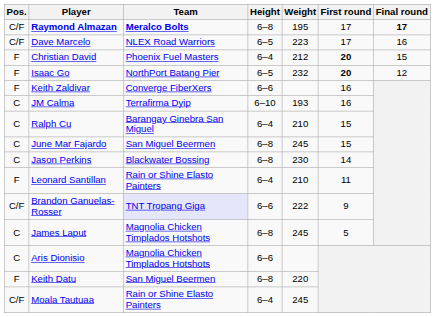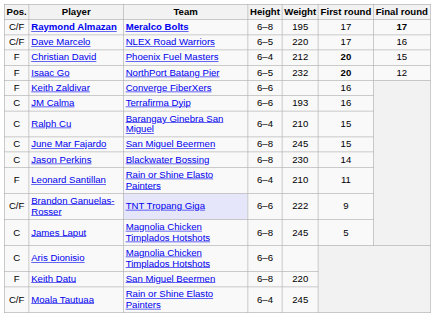 <table class="wikitable" style="text-align:center;">
 <tr>
 <th>Pos.</th>
 <th style="width:150px;">Player</th>
 <th width="200px">Team</th>
 <th>Height</th>
 <th>Weight</th>
 <th>First round</th>
 <th>Final round</th>
 </tr>
 <tr>
 <td>C/F</td>
 <td align=left><strong><a href='#'>Raymond Almazan</a></strong></td>
 <td align=left><strong><a href='#'>Meralco Bolts</a></strong></td>
 <td>6–8</td>
 <td>195</td>
 <td>17</td>
 <td><strong>17</strong></td>
 </tr>
 <tr>
 <td>C/F</td>
 <td align=left><a href='#'>Dave Marcelo</a></td>
 <td align=left><a href='#'>NLEX Road Warriors</a></td>
 <td>6–5</td>
-<td>223</td>
+<td>220</td>
 <td>17</td>
 <td>16</td>
 </tr>
 <tr>
 <td>F</td>
 <td align=left><a href='#'>Christian David</a></td>
 <td align="left"><a href='#'>Phoenix Fuel Masters</a></td>
 <td>6–4</td>
 <td>212</td>
 <td><strong>20</strong></td>
 <td>15</td>
 </tr>
 <tr>
 <td>F</td>
 <td align=left><a href='#'>Isaac Go</a></td>
 <td align=left><a href='#'>NorthPort Batang Pier</a></td>
 <td>6–5</td>
 <td>232</td>
 <td><strong>20</strong></td>
 <td>12</td>
 </tr>
 <tr>
 <td>F</td>
 <td align=left><a href='#'>Keith Zaldivar</a></td>
 <td align=left><a href='#'>Converge FiberXers</a></td>
 <td>6–6</td>
 <td></td>
 <td>16</td>
 <th rowspan="8" style="text-align:center;"></th>
 </tr>
 <tr>
 <td>C</td>
 <td align=left><a href='#'>JM Calma</a></td>
 <td align=left><a href='#'>Terrafirma Dyip</a></td>
-<td>6–10</td>
+<td>6–6</td>
 <td>193</td>
 <td>16</td>
 </tr>
 <tr>
 <td>C</td>
 <td align=left><a href='#'>Ralph Cu</a></td>
 <td align=left><a href='#'>Barangay Ginebra San Miguel</a></td>
 <td>6–4</td>
 <td>210</td>
 <td>15</td>
 </tr>
 <tr>
 <td>C</td>
 <td align=left><a href='#'>June Mar Fajardo</a></td>
 <td align=left><a href='#'>San Miguel Beermen</a></td>
 <td>6–8</td>
 <td>245</td>
 <td>15</td>
 </tr>
 <tr>
 <td>C</td>
 <td align=left><a href='#'>Jason Perkins</a></td>
 <td align=left><a href='#'>Blackwater Bossing</a></td>
 <td>6–8</td>
 <td>230</td>
 <td>14</td>
 </tr>
 <tr>
 <td>F</td>
 <td align=left><a href='#'>Leonard Santillan</a></td>
 <td align="left"><a href='#'>Rain or Shine Elasto Painters</a></td>
 <td>6–4</td>
 <td>210</td>
 <td>11</td>
 </tr>
 <tr>
 <td>C/F</td>
 <td align=left><a href='#'>Brandon Ganuelas-Rosser</a></td>
 <td align=left style="background: lavender;"><a href='#'>TNT Tropang Giga</a></td>
 <td>6–6</td>
 <td>222</td>
 <td>9</td>
 </tr>
 <tr>
 <td>C</td>
 <td align=left><a href='#'>James Laput</a></td>
 <td align=left><a href='#'>Magnolia Chicken Timplados Hotshots</a></td>
 <td>6–8</td>
 <td>245</td>
 <td>5</td>
 </tr>
 <tr>
 <td>C</td>
 <td align=left><a href='#'>Aris Dionisio</a></td>
 <td align=left><a href='#'>Magnolia Chicken Timplados Hotshots</a></td>
 <td>6–6</td>
 <td></td>
 <th colspan=2 rowspan=3 align=center></th>
 </tr>
 <tr>
 <td>F</td>
 <td align=left><a href='#'>Keith Datu</a></td>
 <td align=left><a href='#'>San Miguel Beermen</a></td>
 <td>6–8</td>
 <td>220</td>
 </tr>
 <tr>
 <td>C/F</td>
 <td align=left><a href='#'>Moala Tautuaa</a></td>
 <td align="left"><a href='#'>Rain or Shine Elasto Painters</a></td>
 <td>6–4</td>
 <td>245</td>
 </tr>
 </table>
